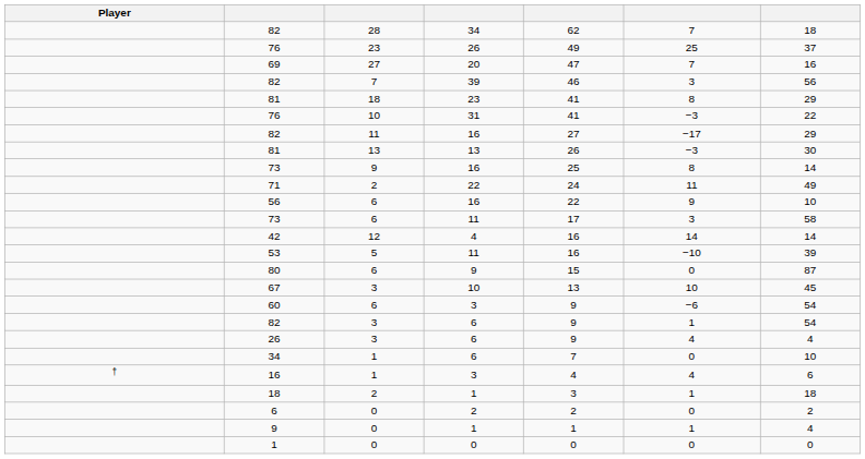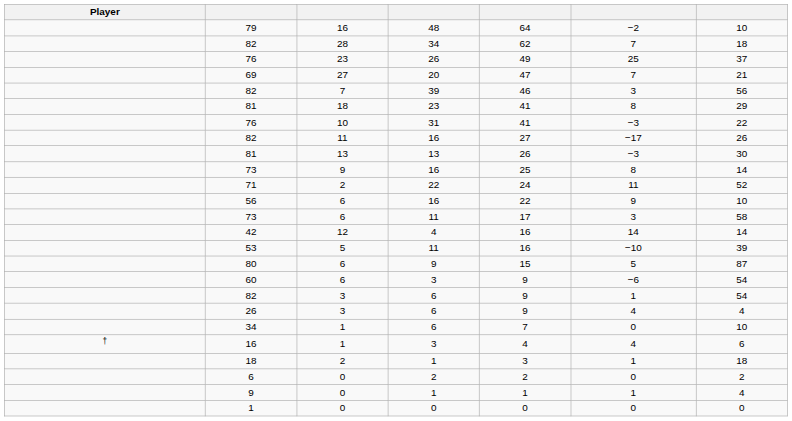 <table class="wikitable sortable" style="width:100%;">
 <tr align=center>
 <th>Player</th>
 <th></th>
 <th></th>
 <th></th>
 <th></th>
 <th data-sort-type="number"></th>
 <th></th>
+</tr>
+<tr align=center>
+<td></td>
+<td>79</td>
+<td>16</td>
+<td>48</td>
+<td>64</td>
+<td>−2</td>
+<td>10</td>
 </tr>
 <tr align=center>
 <td></td>
 <td>82</td>
 <td>28</td>
 <td>34</td>
 <td>62</td>
 <td>7</td>
 <td>18</td>
 </tr>
 <tr align=center>
 <td></td>
 <td>76</td>
 <td>23</td>
 <td>26</td>
 <td>49</td>
 <td>25</td>
 <td>37</td>
 </tr>
 <tr align=center>
 <td></td>
 <td>69</td>
 <td>27</td>
 <td>20</td>
 <td>47</td>
 <td>7</td>
-<td>16</td>
+<td>21</td>
 </tr>
 <tr align=center>
 <td></td>
 <td>82</td>
 <td>7</td>
 <td>39</td>
 <td>46</td>
 <td>3</td>
 <td>56</td>
 </tr>
 <tr align=center>
 <td></td>
 <td>81</td>
 <td>18</td>
 <td>23</td>
 <td>41</td>
 <td>8</td>
 <td>29</td>
 </tr>
 <tr align=center>
 <td></td>
 <td>76</td>
 <td>10</td>
 <td>31</td>
 <td>41</td>
 <td>−3</td>
 <td>22</td>
 </tr>
 <tr align=center>
 <td></td>
 <td>82</td>
 <td>11</td>
 <td>16</td>
 <td>27</td>
 <td>−17</td>
-<td>29</td>
+<td>26</td>
 </tr>
 <tr align=center>
 <td></td>
 <td>81</td>
 <td>13</td>
 <td>13</td>
 <td>26</td>
 <td>−3</td>
 <td>30</td>
 </tr>
 <tr align=center>
 <td></td>
 <td>73</td>
 <td>9</td>
 <td>16</td>
 <td>25</td>
 <td>8</td>
 <td>14</td>
 </tr>
 <tr align=center>
 <td></td>
 <td>71</td>
 <td>2</td>
 <td>22</td>
 <td>24</td>
 <td>11</td>
-<td>49</td>
+<td>52</td>
 </tr>
 <tr align=center>
 <td></td>
 <td>56</td>
 <td>6</td>
 <td>16</td>
 <td>22</td>
 <td>9</td>
 <td>10</td>
 </tr>
 <tr align=center>
 <td></td>
 <td>73</td>
 <td>6</td>
 <td>11</td>
 <td>17</td>
 <td>3</td>
 <td>58</td>
 </tr>
 <tr align=center>
 <td></td>
 <td>42</td>
 <td>12</td>
 <td>4</td>
 <td>16</td>
 <td>14</td>
 <td>14</td>
 </tr>
 <tr align=center>
 <td></td>
 <td>53</td>
 <td>5</td>
 <td>11</td>
 <td>16</td>
 <td>−10</td>
 <td>39</td>
 </tr>
 <tr align=center>
 <td></td>
 <td>80</td>
 <td>6</td>
 <td>9</td>
 <td>15</td>
-<td>0</td>
+<td>5</td>
 <td>87</td>
-</tr>
-<tr align=center>
-<td></td>
-<td>67</td>
-<td>3</td>
-<td>10</td>
-<td>13</td>
-<td>10</td>
-<td>45</td>
 </tr>
 <tr align=center>
 <td></td>
 <td>60</td>
 <td>6</td>
 <td>3</td>
 <td>9</td>
 <td>−6</td>
 <td>54</td>
 </tr>
 <tr align=center>
 <td></td>
 <td>82</td>
 <td>3</td>
 <td>6</td>
 <td>9</td>
 <td>1</td>
 <td>54</td>
 </tr>
 <tr align=center>
 <td></td>
 <td>26</td>
 <td>3</td>
 <td>6</td>
 <td>9</td>
 <td>4</td>
 <td>4</td>
 </tr>
 <tr align=center>
 <td></td>
 <td>34</td>
 <td>1</td>
 <td>6</td>
 <td>7</td>
 <td>0</td>
 <td>10</td>
 </tr>
 <tr align=center>
 <td><sup>†</sup></td>
 <td>16</td>
 <td>1</td>
 <td>3</td>
 <td>4</td>
 <td>4</td>
 <td>6</td>
 </tr>
 <tr align=center>
 <td></td>
 <td>18</td>
 <td>2</td>
 <td>1</td>
 <td>3</td>
 <td>1</td>
 <td>18</td>
 </tr>
 <tr align=center>
 <td></td>
 <td>6</td>
 <td>0</td>
 <td>2</td>
 <td>2</td>
 <td>0</td>
 <td>2</td>
 </tr>
 <tr align=center>
 <td></td>
 <td>9</td>
 <td>0</td>
 <td>1</td>
 <td>1</td>
 <td>1</td>
 <td>4</td>
 </tr>
 <tr align=center>
 <td></td>
 <td>1</td>
 <td>0</td>
 <td>0</td>
 <td>0</td>
 <td>0</td>
 <td>0</td>
 </tr>
 </table>
